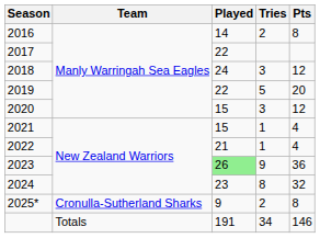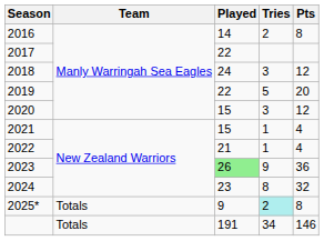 <table class="wikitable">
 <tr>
 <th>Season</th>
 <th>Team</th>
 <th>Played</th>
 <th>Tries</th>
 <th>Pts</th>
 </tr>
 <tr>
 <td>2016</td>
 <td rowspan="5"> <a href='#'>Manly Warringah Sea Eagles</a></td>
 <td>14</td>
 <td>2</td>
 <td>8</td>
 </tr>
 <tr>
 <td>2017</td>
 <td>22</td>
 <td></td>
 <td></td>
 </tr>
 <tr>
 <td>2018</td>
 <td>24</td>
 <td>3</td>
 <td>12</td>
 </tr>
 <tr>
 <td>2019</td>
 <td>22</td>
 <td>5</td>
 <td>20</td>
 </tr>
 <tr>
 <td>2020</td>
 <td>15</td>
 <td>3</td>
 <td>12</td>
 </tr>
 <tr>
 <td>2021</td>
 <td rowspan="4"> <a href='#'>New Zealand Warriors</a></td>
 <td>15</td>
 <td>1</td>
 <td>4</td>
 </tr>
 <tr>
 <td>2022</td>
 <td>21</td>
 <td>1</td>
 <td>4</td>
 </tr>
 <tr>
 <td>2023</td>
 <td style="background: lightgreen;">26</td>
 <td>9</td>
 <td>36</td>
 </tr>
 <tr>
 <td>2024</td>
 <td>23</td>
 <td>8</td>
 <td>32</td>
 </tr>
 <tr>
 <td>2025*</td>
-<td> <a href='#'>Cronulla-Sutherland Sharks</a></td>
+<td>Totals</td>
 <td>9</td>
-<td>2</td>
+<td style="background: paleturquoise;">2</td>
 <td>8</td>
 </tr>
 <tr>
 <td></td>
 <td>Totals</td>
 <td>191</td>
 <td>34</td>
 <td>146</td>
 </tr>
 </table>
